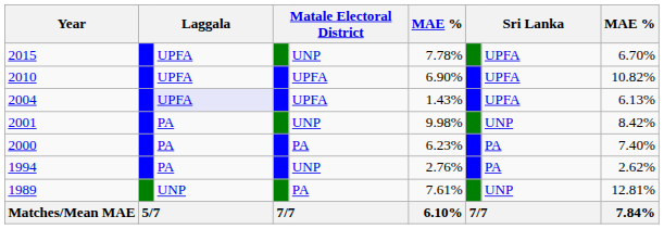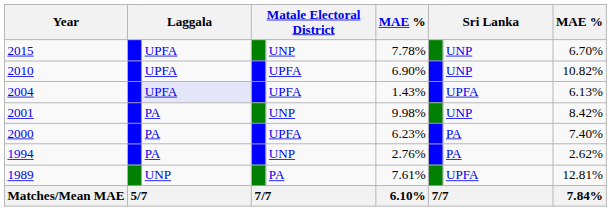 <table class="wikitable">
 <tr>
 <th>Year</th>
 <th colspan="2" width="144px">Laggala</th>
 <th colspan="2" width="144px"><a href='#'>Matale Electoral District</a></th>
 <th><a href='#'>MAE</a> %</th>
 <th colspan="2" width="144px">Sri Lanka</th>
 <th>MAE %</th>
 </tr>
 <tr>
 <td><a href='#'>2015</a></td>
 <td style="background-color:blue;" width="10px"></td>
 <td style="text-align:left;"><a href='#'>UPFA</a></td>
 <td style="background-color:green;" width="10px"></td>
 <td style="text-align:left;"><a href='#'>UNP</a></td>
 <td style="text-align:right;">7.78%</td>
 <td style="background-color:green;" width="10px"></td>
-<td style="text-align:left;"><a href='#'>UPFA</a></td>
+<td style="text-align:left;"><a href='#'>UNP</a></td>
 <td style="text-align:right;">6.70%</td>
 </tr>
 <tr>
 <td><a href='#'>2010</a></td>
 <td style="background-color:blue;" width="10px"></td>
 <td style="text-align:left;"><a href='#'>UPFA</a></td>
 <td style="background-color:blue;" width="10px"></td>
 <td style="text-align:left;"><a href='#'>UPFA</a></td>
 <td style="text-align:right;">6.90%</td>
 <td style="background-color:blue;" width="10px"></td>
-<td style="text-align:left;"><a href='#'>UPFA</a></td>
+<td style="text-align:left;"><a href='#'>UNP</a></td>
 <td style="text-align:right;">10.82%</td>
 </tr>
 <tr>
 <td><a href='#'>2004</a></td>
 <td style="background-color:blue;" width="10px"></td>
 <td style="background: lavender; text-align:left;"><a href='#'>UPFA</a></td>
 <td style="background-color:blue;" width="10px"></td>
 <td style="text-align:left;"><a href='#'>UPFA</a></td>
 <td style="text-align:right;">1.43%</td>
 <td style="background-color:blue;" width="10px"></td>
 <td style="text-align:left;"><a href='#'>UPFA</a></td>
 <td style="text-align:right;">6.13%</td>
 </tr>
 <tr>
 <td><a href='#'>2001</a></td>
 <td style="background-color:blue;" width="10px"></td>
 <td style="text-align:left;"><a href='#'>PA</a></td>
 <td style="background-color:green;" width="10px"></td>
 <td style="text-align:left;"><a href='#'>UNP</a></td>
 <td style="text-align:right;">9.98%</td>
 <td style="background-color:green;" width="10px"></td>
 <td style="text-align:left;"><a href='#'>UNP</a></td>
 <td style="text-align:right;">8.42%</td>
 </tr>
 <tr>
 <td><a href='#'>2000</a></td>
 <td style="background-color:blue;" width="10px"></td>
 <td style="text-align:left;"><a href='#'>PA</a></td>
 <td style="background-color:blue;" width="10px"></td>
-<td style="text-align:left;"><a href='#'>PA</a></td>
+<td style="text-align:left;"><a href='#'>UPFA</a></td>
 <td style="text-align:right;">6.23%</td>
 <td style="background-color:blue;" width="10px"></td>
 <td style="text-align:left;"><a href='#'>PA</a></td>
 <td style="text-align:right;">7.40%</td>
 </tr>
 <tr>
 <td><a href='#'>1994</a></td>
 <td style="background-color:blue;" width="10px"></td>
 <td style="text-align:left;"><a href='#'>PA</a></td>
 <td style="background-color:blue;" width="10px"></td>
 <td style="text-align:left;"><a href='#'>UNP</a></td>
 <td style="text-align:right;">2.76%</td>
 <td style="background-color:blue;" width="10px"></td>
 <td style="text-align:left;"><a href='#'>PA</a></td>
 <td style="text-align:right;">2.62%</td>
 </tr>
 <tr>
 <td><a href='#'>1989</a></td>
 <td style="background-color:green;" width="10px"></td>
 <td style="text-align:left;"><a href='#'>UNP</a></td>
 <td style="background-color:green;" width="10px"></td>
 <td style="text-align:left;"><a href='#'>PA</a></td>
 <td style="text-align:right;">7.61%</td>
 <td style="background-color:green;" width="10px"></td>
-<td style="text-align:left;"><a href='#'>UNP</a></td>
+<td style="text-align:left;"><a href='#'>UPFA</a></td>
 <td style="text-align:right;">12.81%</td>
 </tr>
 <tr>
 <th>Matches/Mean MAE</th>
 <th style="text-align:left;"colspan="2" width="144px">5/7</th>
 <th style="text-align:left;"colspan="2" width="144px">7/7</th>
 <th style="text-align:right;">6.10%</th>
 <th style="text-align:left;"colspan="2" width="144px">7/7</th>
 <th style="text-align:right;">7.84%</th>
 </tr>
 </table>
